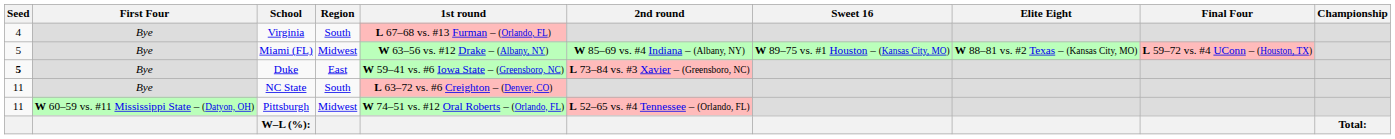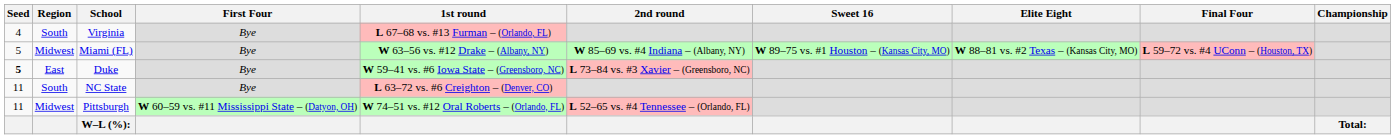 <table class="sortable wikitable" style="white-space:nowrap; text-align:center; font-size:90%;">
 <tr>
 <th>Seed</th>
+<th>Region</th>
+<th>School</th>
 <th>First Four</th>
-<th>School</th>
-<th>Region</th>
 <th>1st round</th>
 <th>2nd round</th>
 <th>Sweet 16</th>
 <th>Elite Eight</th>
 <th>Final Four</th>
 <th>Championship</th>
 </tr>
 <tr>
 <td>4</td>
+<td><a href='#'>South</a></td>
+<td><a href='#'>Virginia</a></td>
 <td style="background:#ddd;"><em>Bye</em></td>
-<td><a href='#'>Virginia</a></td>
-<td><a href='#'>South</a></td>
 <td style="background:#fbb;"><strong>L</strong> 67–68 vs. #13 <a href='#'>Furman</a> – <small>(<a href='#'>Orlando, FL</a>)</small></td>
 <td style="background:#ddd;"></td>
 <td style="background:#ddd;"></td>
 <td style="background:#ddd;"></td>
 <td style="background:#ddd;"></td>
 <td style="background:#ddd;"></td>
 </tr>
 <tr>
 <td>5</td>
+<td><a href='#'>Midwest</a></td>
+<td><a href='#'>Miami (FL)</a></td>
 <td style="background:#ddd;"><em>Bye</em></td>
-<td><a href='#'>Miami (FL)</a></td>
-<td><a href='#'>Midwest</a></td>
 <td style="background:#bfb;"><strong>W</strong> 63–56 vs. #12 <a href='#'>Drake</a> – <small>(<a href='#'>Albany, NY</a>)</small></td>
 <td style="background:#bfb;"><strong>W</strong> 85–69 vs. #4 <a href='#'>Indiana</a> – <small>(Albany, NY)</small></td>
 <td style="background:#bfb;"><strong>W</strong> 89–75 vs. #1 <a href='#'>Houston</a> – <small>(<a href='#'>Kansas City, MO</a>)</small></td>
 <td style="background:#bfb;"><strong>W</strong> 88–81 vs. #2 <a href='#'>Texas</a> – <small>(Kansas City, MO)</small></td>
 <td style="background:#fbb;"><strong>L</strong> 59–72 vs. #4 <a href='#'>UConn</a> – <small>(<a href='#'>Houston, TX</a>)</small></td>
 <td style="background:#ddd;"></td>
 </tr>
 <tr>
 <td><strong>5</strong></td>
+<td><a href='#'>East</a></td>
+<td><a href='#'>Duke</a></td>
 <td style="background:#ddd;"><em>Bye</em></td>
-<td><a href='#'>Duke</a></td>
-<td><a href='#'>East</a></td>
 <td style="background:#bfb;"><strong>W</strong> 59–41 vs. #6 <a href='#'>Iowa State</a> – <small>(<a href='#'>Greensboro, NC</a>)</small></td>
 <td style="background:#fbb;"><strong>L</strong> 73–84 vs. #3 <a href='#'>Xavier</a> – <small>(Greensboro, NC)</small></td>
 <td style="background:#ddd;"></td>
 <td style="background:#ddd;"></td>
 <td style="background:#ddd;"></td>
 <td style="background:#ddd;"></td>
 </tr>
 <tr>
 <td>11</td>
+<td><a href='#'>South</a></td>
+<td><a href='#'>NC State</a></td>
 <td style="background:#ddd;"><em>Bye</em></td>
-<td><a href='#'>NC State</a></td>
-<td><a href='#'>South</a></td>
 <td style="background:#fbb;"><strong>L</strong> 63–72 vs. #6 <a href='#'>Creighton</a> – <small>(<a href='#'>Denver, CO</a>)</small></td>
 <td style="background:#ddd;"></td>
 <td style="background:#ddd;"></td>
 <td style="background:#ddd;"></td>
 <td style="background:#ddd;"></td>
 <td style="background:#ddd;"></td>
 </tr>
 <tr>
 <td>11</td>
+<td><a href='#'>Midwest</a></td>
+<td><a href='#'>Pittsburgh</a></td>
 <td style="background:#bfb;"><strong>W</strong> 60–59 vs. #11 <a href='#'>Mississippi State</a> – <small>(<a href='#'>Datyon, OH</a>)</small></td>
-<td><a href='#'>Pittsburgh</a></td>
-<td><a href='#'>Midwest</a></td>
 <td style="background:#bfb;"><strong>W</strong> 74–51 vs. #12 <a href='#'>Oral Roberts</a> – <small>(<a href='#'>Orlando, FL</a>)</small></td>
 <td style="background:#fbb;"><strong>L</strong> 52–65 vs. #4 <a href='#'>Tennessee</a> – <small>(Orlando, FL)</small></td>
 <td style="background:#ddd;"></td>
 <td style="background:#ddd;"></td>
 <td style="background:#ddd;"></td>
 <td style="background:#ddd;"></td>
 </tr>
 <tr>
 <th></th>
 <th></th>
 <th>W–L (%):</th>
 <th></th>
 <th></th>
 <th></th>
 <th></th>
 <th></th>
 <th></th>
 <th> Total: </th>
 </tr>
 </table>
